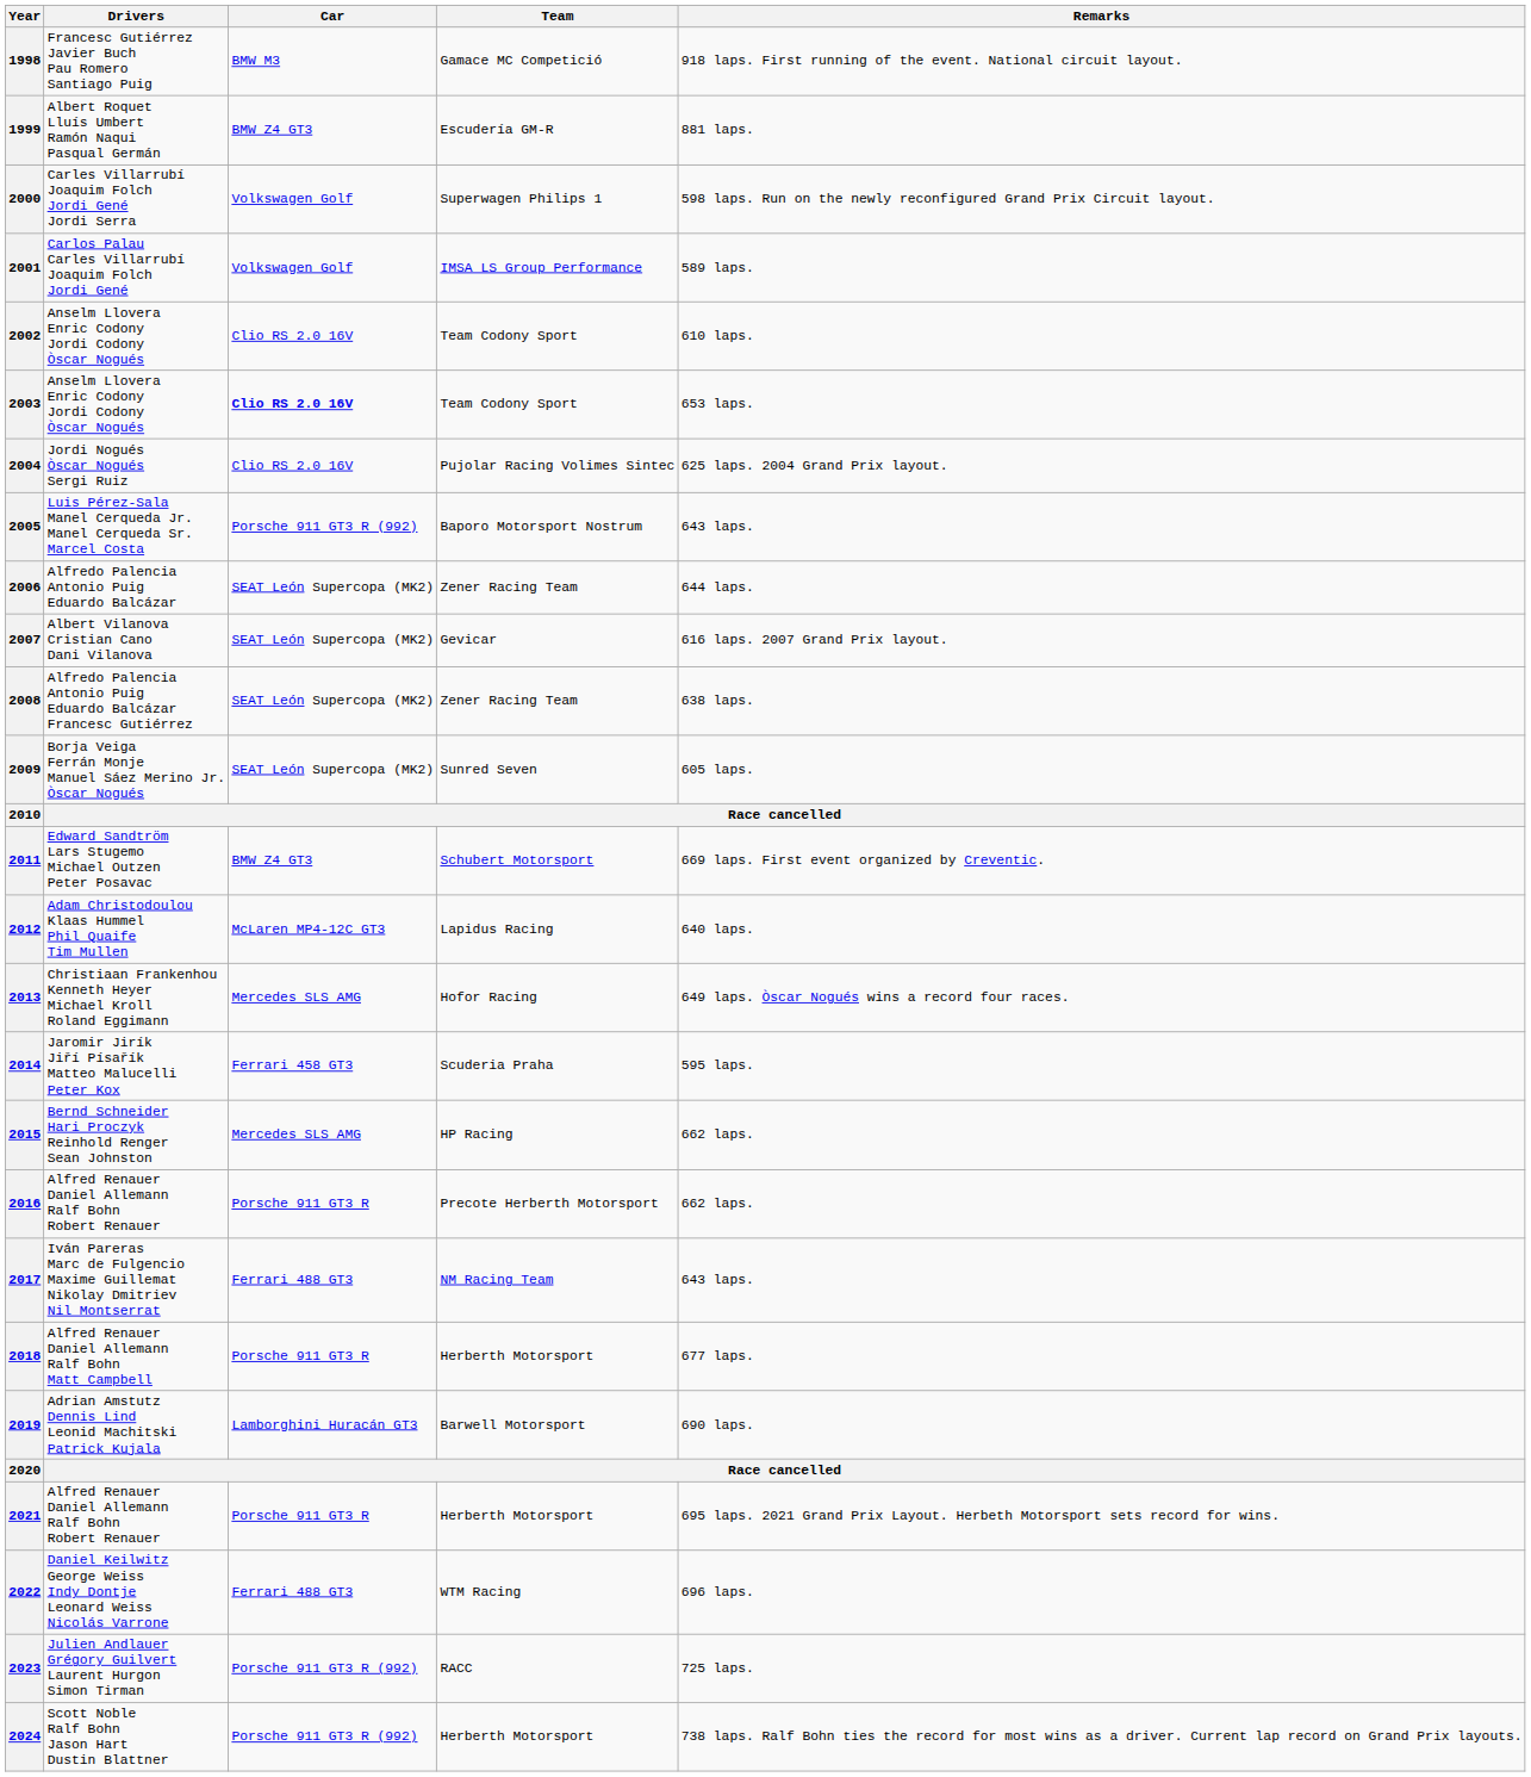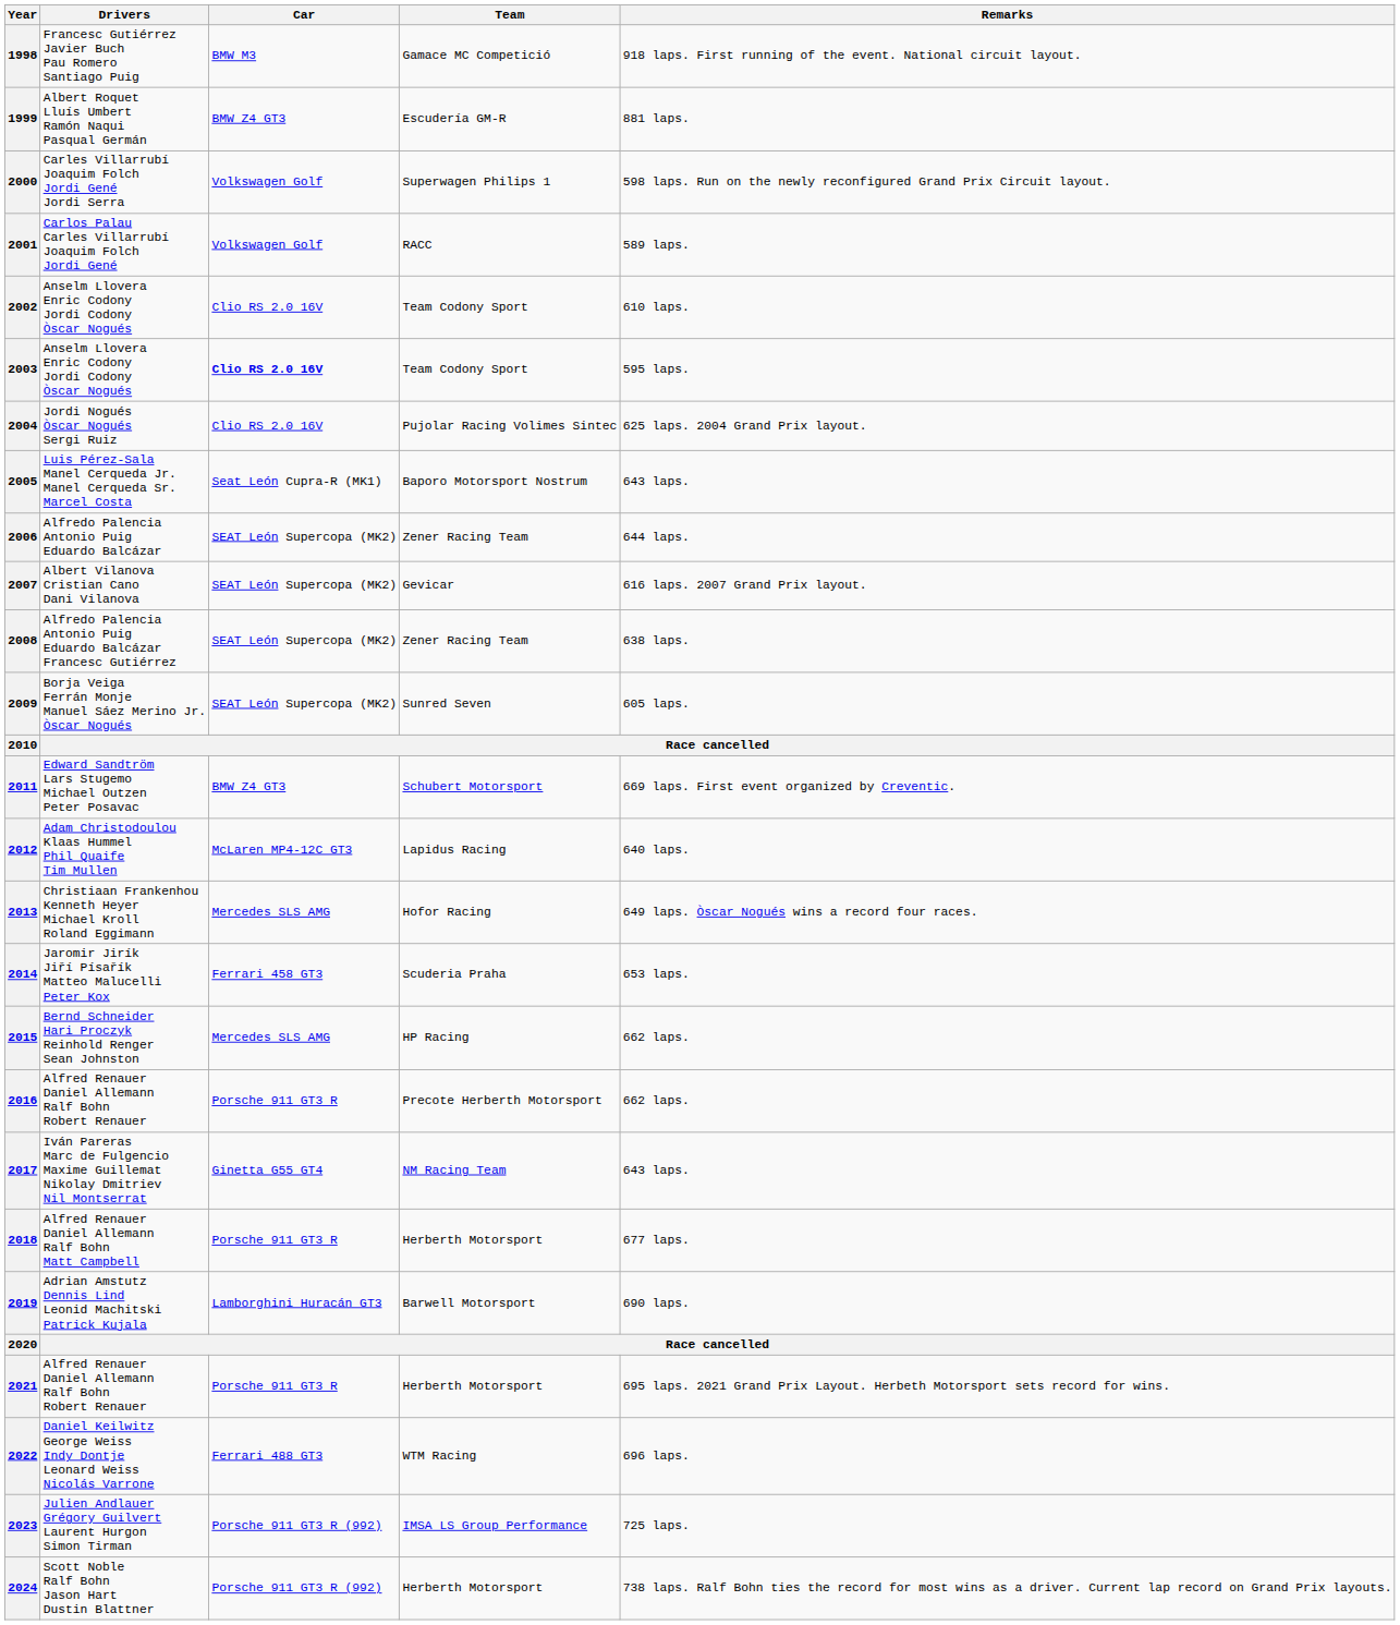 <table class="wikitable sortable">
 <tr>
 <th>Year</th>
 <th>Drivers</th>
 <th>Car</th>
 <th>Team</th>
 <th>Remarks</th>
 </tr>
 <tr>
 <th>1998</th>
 <td> Francesc Gutiérrez<br> Javier Buch<br> Pau Romero<br> Santiago Puig</td>
 <td><a href='#'>BMW M3</a></td>
 <td> Gamace MC Competició</td>
 <td>918 laps. First running of the event. National circuit layout.</td>
 </tr>
 <tr>
 <th>1999</th>
 <td> Albert Roquet<br> Lluís Umbert<br> Ramón Naqui<br> Pasqual Germán</td>
 <td><a href='#'>BMW Z4 GT3</a></td>
 <td> Escudería GM-R</td>
 <td>881 laps.</td>
 </tr>
 <tr>
 <th>2000</th>
 <td> Carles Villarrubí<br> Joaquim Folch<br> <a href='#'>Jordi Gené</a><br> Jordi Serra</td>
 <td><a href='#'>Volkswagen Golf</a></td>
 <td> Superwagen Philips 1</td>
 <td>598 laps. Run on the newly reconfigured Grand Prix Circuit layout.</td>
 </tr>
 <tr>
 <th>2001</th>
 <td> <a href='#'>Carlos Palau</a><br> Carles Villarrubí<br> Joaquim Folch<br> <a href='#'>Jordi Gené</a></td>
 <td><a href='#'>Volkswagen Golf</a></td>
-<td> <a href='#'>IMSA LS Group Performance</a></td>
+<td> RACC</td>
 <td>589 laps.</td>
 </tr>
 <tr>
 <th>2002</th>
 <td> Anselm Llovera<br> Enric Codony<br> Jordi Codony<br> <a href='#'>Òscar Nogués</a></td>
 <td><a href='#'>Clio RS 2.0 16V</a></td>
 <td> Team Codony Sport</td>
 <td>610 laps.</td>
 </tr>
 <tr>
 <th>2003</th>
 <td> Anselm Llovera<br> Enric Codony<br> Jordi Codony<br> <a href='#'>Òscar Nogués</a></td>
 <td><strong><a href='#'>Clio RS 2.0 16V</a></strong></td>
 <td> Team Codony Sport</td>
-<td>653 laps.</td>
+<td>595 laps.</td>
 </tr>
 <tr>
 <th>2004</th>
 <td> Jordi Nogués<br> <a href='#'>Òscar Nogués</a><br> Sergi Ruiz</td>
 <td><a href='#'>Clio RS 2.0 16V</a></td>
 <td> Pujolar Racing Volimes Sintec</td>
 <td>625 laps. 2004 Grand Prix layout.</td>
 </tr>
 <tr>
 <th>2005</th>
 <td> <a href='#'>Luis Pérez-Sala</a><br> Manel Cerqueda Jr.<br> Manel Cerqueda Sr.<br> <a href='#'>Marcel Costa</a></td>
-<td><a href='#'>Porsche 911 GT3 R (992)</a></td>
+<td><a href='#'>Seat León</a> Cupra-R (MK1)</td>
 <td> Baporo Motorsport Nostrum</td>
 <td>643 laps.</td>
 </tr>
 <tr>
 <th>2006</th>
 <td> Alfredo Palencia<br> Antonio Puig<br> Eduardo Balcázar</td>
 <td><a href='#'>SEAT León</a> Supercopa (MK2)</td>
 <td> Zener Racing Team</td>
 <td>644 laps.</td>
 </tr>
 <tr>
 <th>2007</th>
 <td> Albert Vilanova<br> Cristian Cano<br> Dani Vilanova</td>
 <td><a href='#'>SEAT León</a> Supercopa (MK2)</td>
 <td> Gevicar</td>
 <td>616 laps. 2007 Grand Prix layout.</td>
 </tr>
 <tr>
 <th>2008</th>
 <td> Alfredo Palencia<br> Antonio Puig<br> Eduardo Balcázar<br> Francesc Gutiérrez</td>
 <td><a href='#'>SEAT León</a> Supercopa (MK2)</td>
 <td> Zener Racing Team</td>
 <td>638 laps.</td>
 </tr>
 <tr>
 <th>2009</th>
 <td> Borja Veiga<br> Ferrán Monje<br> Manuel Sáez Merino Jr.<br> <a href='#'>Òscar Nogués</a></td>
 <td><a href='#'>SEAT León</a> Supercopa (MK2)</td>
 <td> Sunred Seven</td>
 <td>605 laps.</td>
 </tr>
 <tr>
 <th>2010</th>
 <th colspan="4">Race cancelled</th>
 </tr>
 <tr>
 <th><a href='#'>2011</a></th>
 <td> <a href='#'>Edward Sandtröm</a><br> Lars Stugemo<br> Michael Outzen<br> Peter Posavac</td>
 <td><a href='#'>BMW Z4 GT3</a></td>
 <td> <a href='#'>Schubert Motorsport</a></td>
 <td>669 laps. First event organized by <a href='#'>Creventic</a>.</td>
 </tr>
 <tr>
 <th><a href='#'>2012</a></th>
 <td> <a href='#'>Adam Christodoulou</a><br> Klaas Hummel<br> <a href='#'>Phil Quaife</a><br> <a href='#'>Tim Mullen</a></td>
 <td><a href='#'>McLaren MP4-12C GT3</a></td>
 <td> Lapidus Racing</td>
 <td>640 laps.</td>
 </tr>
 <tr>
 <th><a href='#'>2013</a></th>
 <td> Christiaan Frankenhou<br> Kenneth Heyer<br> Michael Kroll<br> Roland Eggimann</td>
 <td><a href='#'>Mercedes SLS AMG</a></td>
 <td> Hofor Racing</td>
 <td>649 laps. <a href='#'>Òscar Nogués</a> wins a record four races.</td>
 </tr>
 <tr>
 <th><a href='#'>2014</a></th>
 <td> Jaromir Jirík<br> Jiří Písařík<br> Matteo Malucelli<br> <a href='#'>Peter Kox</a></td>
 <td><a href='#'>Ferrari 458 GT3</a></td>
 <td> Scuderia Praha</td>
-<td>595 laps.</td>
+<td>653 laps.</td>
 </tr>
 <tr>
 <th><a href='#'>2015</a></th>
 <td> <a href='#'>Bernd Schneider</a><br> <a href='#'>Hari Proczyk</a><br> Reinhold Renger<br> Sean Johnston</td>
 <td><a href='#'>Mercedes SLS AMG</a></td>
 <td> HP Racing</td>
 <td>662 laps.</td>
 </tr>
 <tr>
 <th><a href='#'>2016</a></th>
 <td> Alfred Renauer<br> Daniel Allemann<br> Ralf Bohn<br> Robert Renauer</td>
 <td><a href='#'>Porsche 911 GT3 R</a></td>
 <td> Precote Herberth Motorsport</td>
 <td>662 laps.</td>
 </tr>
 <tr>
 <th><a href='#'>2017</a></th>
 <td> Iván Pareras<br> Marc de Fulgencio<br> Maxime Guillemat<br> Nikolay Dmitriev<br> <a href='#'>Nil Montserrat</a></td>
-<td><a href='#'>Ferrari 488 GT3</a></td>
+<td><a href='#'>Ginetta G55 GT4</a></td>
 <td> <a href='#'>NM Racing Team</a></td>
 <td>643 laps.</td>
 </tr>
 <tr>
 <th><a href='#'>2018</a></th>
 <td> Alfred Renauer<br> Daniel Allemann<br> Ralf Bohn<br> <a href='#'>Matt Campbell</a></td>
 <td><a href='#'>Porsche 911 GT3 R</a></td>
 <td> Herberth Motorsport</td>
 <td>677 laps.</td>
 </tr>
 <tr>
 <th><a href='#'>2019</a></th>
 <td> Adrian Amstutz<br> <a href='#'>Dennis Lind</a><br> Leonid Machitski<br> <a href='#'>Patrick Kujala</a></td>
 <td><a href='#'>Lamborghini Huracán GT3</a></td>
 <td> Barwell Motorsport</td>
 <td>690 laps.</td>
 </tr>
 <tr>
 <th>2020</th>
 <th colspan="4">Race cancelled</th>
 </tr>
 <tr>
 <th><a href='#'>2021</a></th>
 <td> Alfred Renauer<br> Daniel Allemann<br> Ralf Bohn<br> Robert Renauer</td>
 <td><a href='#'>Porsche 911 GT3 R</a></td>
 <td> Herberth Motorsport</td>
 <td>695 laps. 2021 Grand Prix Layout. Herbeth Motorsport sets record for wins.</td>
 </tr>
 <tr>
 <th><a href='#'>2022</a></th>
 <td> <a href='#'>Daniel Keilwitz</a><br> George Weiss<br> <a href='#'>Indy Dontje</a><br> Leonard Weiss<br> <a href='#'>Nicolás Varrone</a></td>
 <td><a href='#'>Ferrari 488 GT3</a></td>
 <td> WTM Racing</td>
 <td>696 laps.</td>
 </tr>
 <tr>
 <th><a href='#'>2023</a></th>
 <td> <a href='#'>Julien Andlauer</a><br> <a href='#'>Grégory Guilvert</a><br> Laurent Hurgon<br> Simon Tirman</td>
 <td><a href='#'>Porsche 911 GT3 R (992)</a></td>
-<td> RACC</td>
+<td> <a href='#'>IMSA LS Group Performance</a></td>
 <td>725 laps.</td>
 </tr>
 <tr>
 <th><a href='#'>2024</a></th>
 <td> Scott Noble<br> Ralf Bohn<br> Jason Hart<br> Dustin Blattner</td>
 <td><a href='#'>Porsche 911 GT3 R (992)</a></td>
 <td> Herberth Motorsport</td>
 <td>738 laps. Ralf Bohn ties the record for most wins as a driver. Current lap record on Grand Prix layouts.</td>
 </tr>
 </table>
